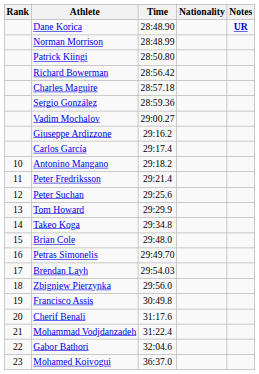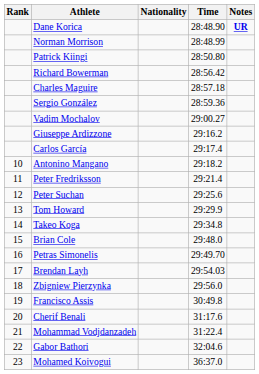 <table class="wikitable sortable" style="text-align:center">
 <tr>
 <th>Rank</th>
 <th>Athlete</th>
+<th>Nationality</th>
 <th>Time</th>
-<th>Nationality</th>
 <th>Notes</th>
 </tr>
 <tr>
 <td></td>
 <td align=left><a href='#'>Dane Korica</a></td>
+<td align=left></td>
 <td>28:48.90</td>
-<td align=left></td>
 <td><strong><a href='#'>UR</a></strong></td>
 </tr>
 <tr>
 <td></td>
 <td align=left><a href='#'>Norman Morrison</a></td>
+<td align=left></td>
 <td>28:48.99</td>
-<td align=left></td>
 <td></td>
 </tr>
 <tr>
 <td></td>
 <td align=left><a href='#'>Patrick Kiingi</a></td>
+<td align=left></td>
 <td>28:50.80</td>
-<td align=left></td>
 <td></td>
 </tr>
 <tr>
 <td></td>
 <td align=left><a href='#'>Richard Bowerman</a></td>
+<td align=left></td>
 <td>28:56.42</td>
-<td align=left></td>
 <td></td>
 </tr>
 <tr>
 <td></td>
 <td align=left><a href='#'>Charles Maguire</a></td>
+<td align=left></td>
 <td>28:57.18</td>
-<td align=left></td>
 <td></td>
 </tr>
 <tr>
 <td></td>
 <td align=left><a href='#'>Sergio González</a></td>
+<td align=left></td>
 <td>28:59.36</td>
-<td align=left></td>
 <td></td>
 </tr>
 <tr>
 <td></td>
 <td align=left><a href='#'>Vadim Mochalov</a></td>
+<td align=left></td>
 <td>29:00.27</td>
-<td align=left></td>
 <td></td>
 </tr>
 <tr>
 <td></td>
 <td align=left><a href='#'>Giuseppe Ardizzone</a></td>
+<td align=left></td>
 <td>29:16.2</td>
-<td align=left></td>
 <td></td>
 </tr>
 <tr>
 <td></td>
 <td align=left><a href='#'>Carlos García</a></td>
+<td align=left></td>
 <td>29:17.4</td>
-<td align=left></td>
 <td></td>
 </tr>
 <tr>
 <td>10</td>
 <td align=left><a href='#'>Antonino Mangano</a></td>
+<td align=left></td>
 <td>29:18.2</td>
-<td align=left></td>
 <td></td>
 </tr>
 <tr>
 <td>11</td>
 <td align=left><a href='#'>Peter Fredriksson</a></td>
+<td align=left></td>
 <td>29:21.4</td>
-<td align=left></td>
 <td></td>
 </tr>
 <tr>
 <td>12</td>
 <td align=left><a href='#'>Peter Suchan</a></td>
+<td align=left></td>
 <td>29:25.6</td>
-<td align=left></td>
 <td></td>
 </tr>
 <tr>
 <td>13</td>
 <td align=left><a href='#'>Tom Howard</a></td>
+<td align=left></td>
 <td>29:29.9</td>
-<td align=left></td>
 <td></td>
 </tr>
 <tr>
 <td>14</td>
 <td align=left><a href='#'>Takeo Koga</a></td>
+<td align=left></td>
 <td>29:34.8</td>
-<td align=left></td>
 <td></td>
 </tr>
 <tr>
 <td>15</td>
 <td align=left><a href='#'>Brian Cole</a></td>
+<td align=left></td>
 <td>29:48.0</td>
-<td align=left></td>
 <td></td>
 </tr>
 <tr>
 <td>16</td>
 <td align=left><a href='#'>Petras Simonelis</a></td>
+<td align=left></td>
 <td>29:49.70</td>
-<td align=left></td>
 <td></td>
 </tr>
 <tr>
 <td>17</td>
 <td align=left><a href='#'>Brendan Layh</a></td>
+<td align=left></td>
 <td>29:54.03</td>
-<td align=left></td>
 <td></td>
 </tr>
 <tr>
 <td>18</td>
 <td align=left><a href='#'>Zbigniew Pierzynka</a></td>
+<td align=left></td>
 <td>29:56.0</td>
-<td align=left></td>
 <td></td>
 </tr>
 <tr>
 <td>19</td>
 <td align=left><a href='#'>Francisco Assis</a></td>
+<td align=left></td>
 <td>30:49.8</td>
-<td align=left></td>
 <td></td>
 </tr>
 <tr>
 <td>20</td>
 <td align=left><a href='#'>Cherif Benali</a></td>
+<td align=left></td>
 <td>31:17.6</td>
-<td align=left></td>
 <td></td>
 </tr>
 <tr>
 <td>21</td>
 <td align=left><a href='#'>Mohammad Vodjdanzadeh</a></td>
+<td align=left></td>
 <td>31:22.4</td>
-<td align=left></td>
 <td></td>
 </tr>
 <tr>
 <td>22</td>
 <td align=left><a href='#'>Gabor Bathori</a></td>
+<td align=left></td>
 <td>32:04.6</td>
-<td align=left></td>
 <td></td>
 </tr>
 <tr>
 <td>23</td>
 <td align=left><a href='#'>Mohamed Koivogui</a></td>
+<td align=left></td>
 <td>36:37.0</td>
-<td align=left></td>
 <td></td>
 </tr>
 </table>
